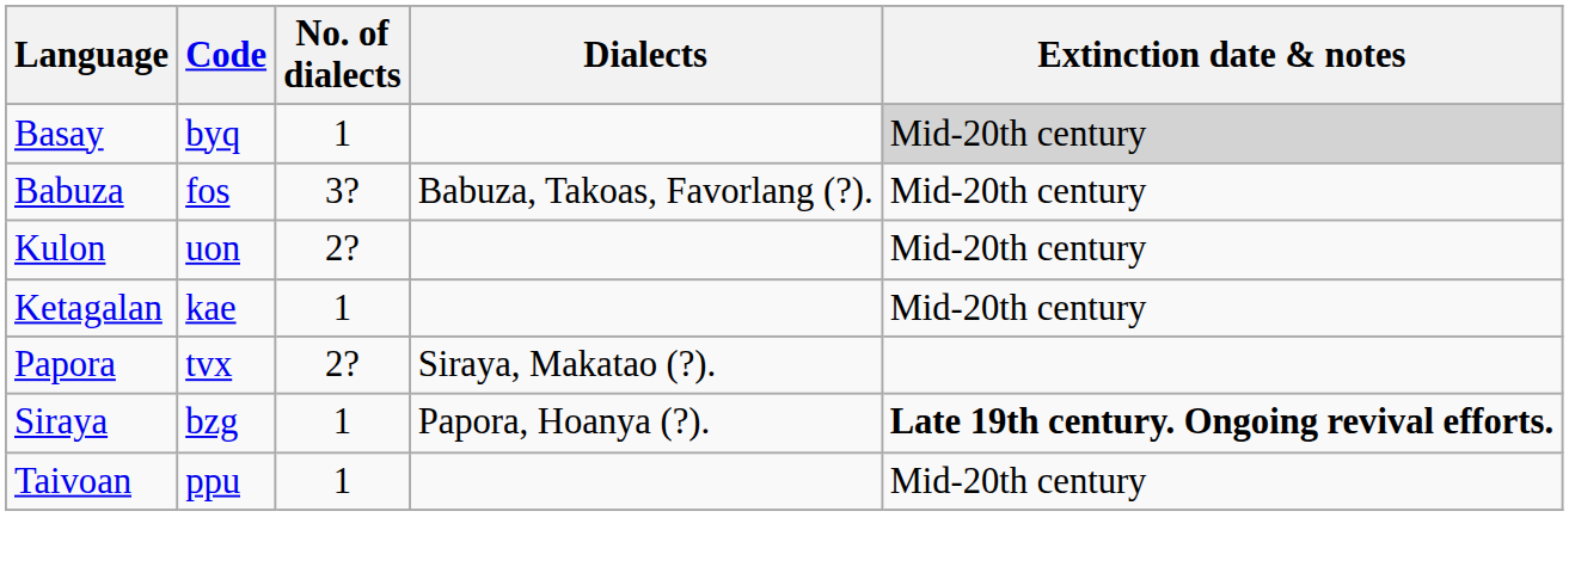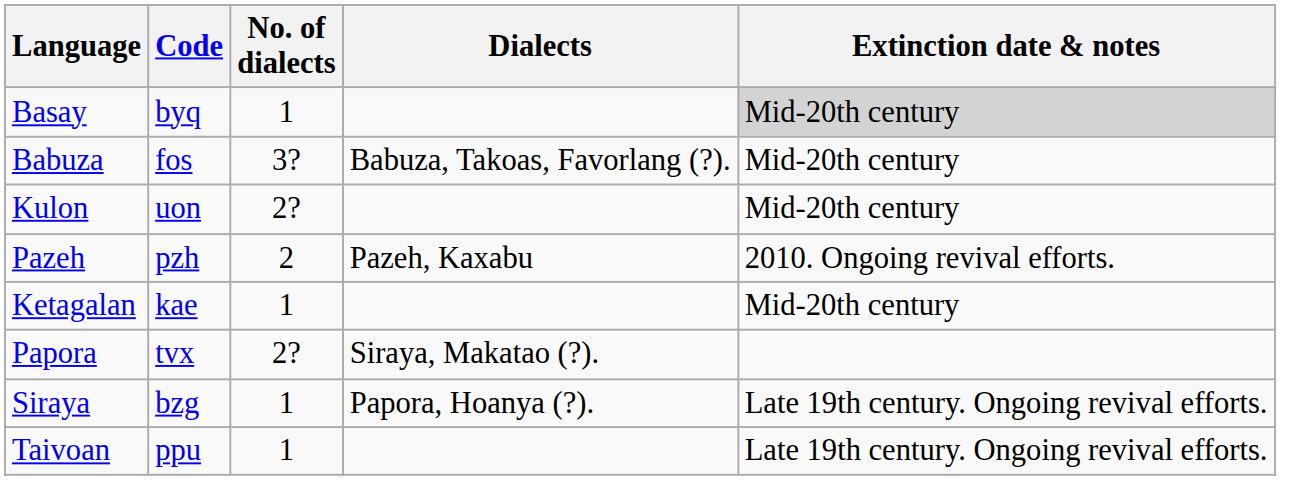 <table class="wikitable sortable">
 <tr>
 <th>Language</th>
 <th><a href='#'>Code</a></th>
 <th>No. of<br>dialects</th>
 <th>Dialects</th>
 <th>Extinction date & notes</th>
 </tr>
 <tr>
 <td><a href='#'>Basay</a></td>
 <td><a href='#'>byq</a></td>
 <td align=center>1</td>
 <td></td>
 <td style="background: lightgrey;">Mid-20th century</td>
 </tr>
 <tr>
 <td><a href='#'>Babuza</a></td>
 <td><a href='#'>fos</a></td>
 <td align=center>3?</td>
 <td>Babuza, Takoas, Favorlang (?).</td>
 <td>Mid-20th century</td>
 </tr>
 <tr>
 <td><a href='#'>Kulon</a></td>
 <td><a href='#'>uon</a></td>
 <td align="center">2?</td>
 <td></td>
 <td>Mid-20th century</td>
 </tr>
 <tr>
+<td><a href='#'>Pazeh</a></td>
+<td><a href='#'>pzh</a></td>
+<td align=center>2</td>
+<td>Pazeh, Kaxabu</td>
+<td>2010. Ongoing revival efforts.</td>
+</tr>
+<tr>
 <td><a href='#'>Ketagalan</a></td>
 <td><a href='#'>kae</a></td>
 <td align=center>1</td>
 <td></td>
 <td>Mid-20th century</td>
 </tr>
 <tr>
 <td><a href='#'>Papora</a></td>
 <td><a href='#'>tvx</a></td>
 <td align="center">2?</td>
 <td>Siraya, Makatao (?).</td>
 <td></td>
 </tr>
 <tr>
 <td><a href='#'>Siraya</a></td>
 <td><a href='#'>bzg</a></td>
 <td align=center>1</td>
 <td>Papora, Hoanya (?).</td>
-<td><strong>Late 19th century. Ongoing revival efforts.</strong></td>
+<td>Late 19th century. Ongoing revival efforts.</td>
 </tr>
 <tr>
 <td><a href='#'>Taivoan</a></td>
 <td><a href='#'>ppu</a></td>
 <td align="center">1</td>
 <td></td>
-<td>Mid-20th century</td>
+<td>Late 19th century. Ongoing revival efforts.</td>
 </tr>
 </table>
